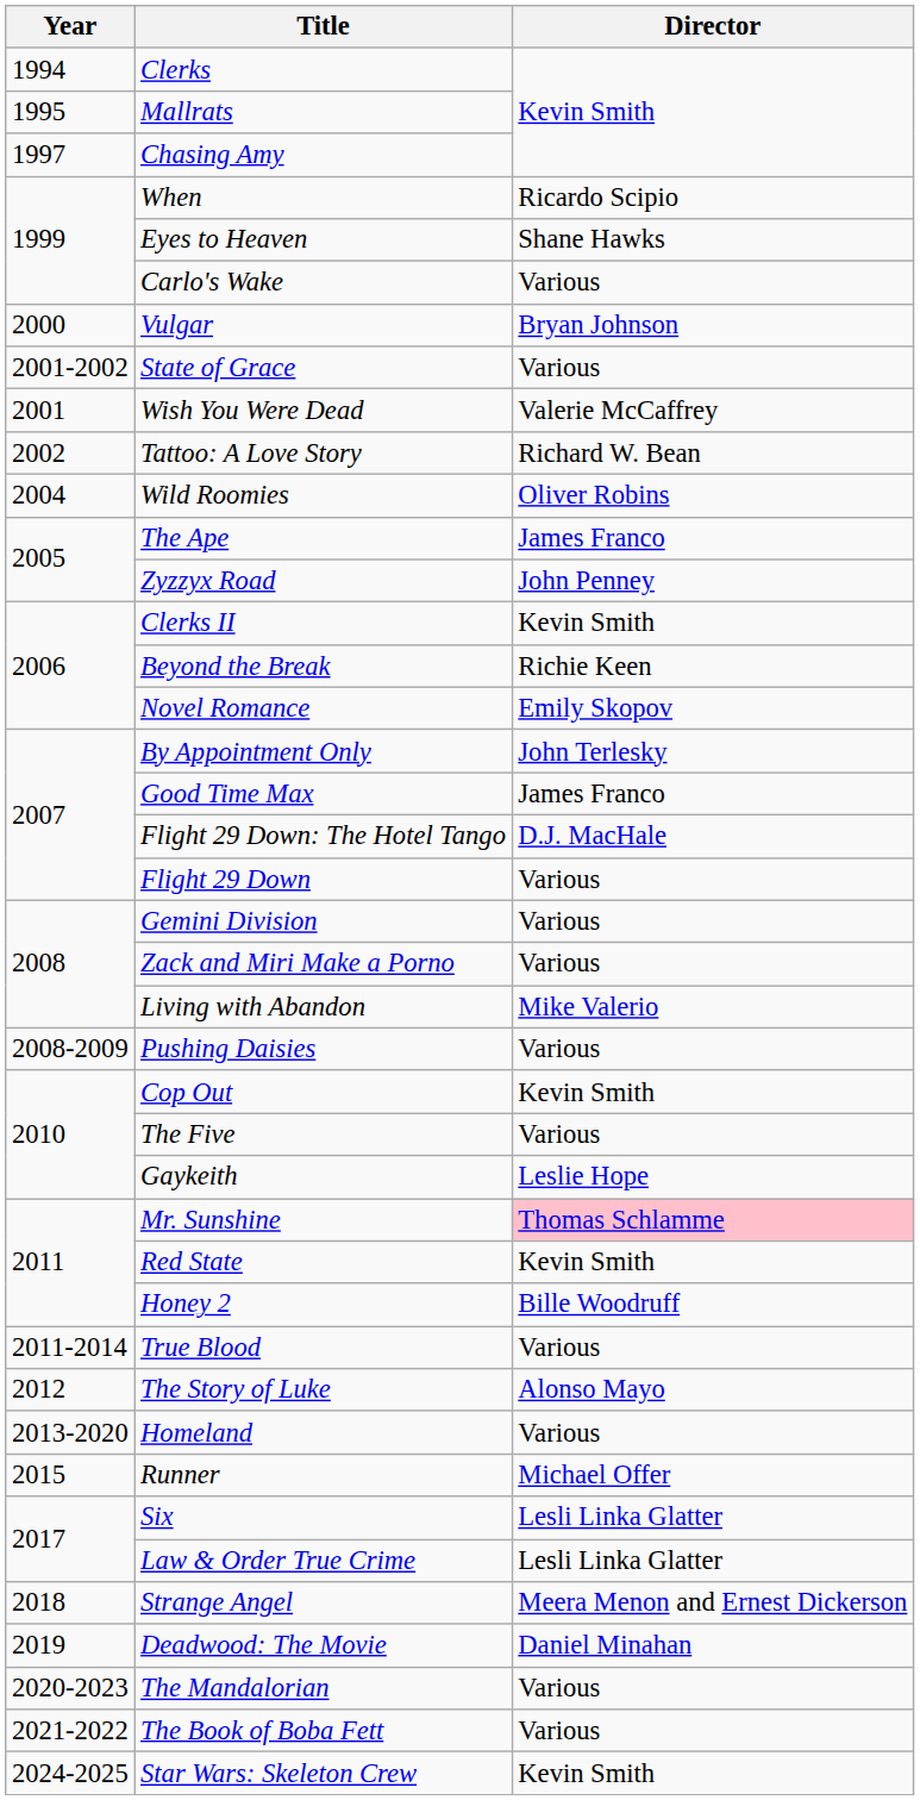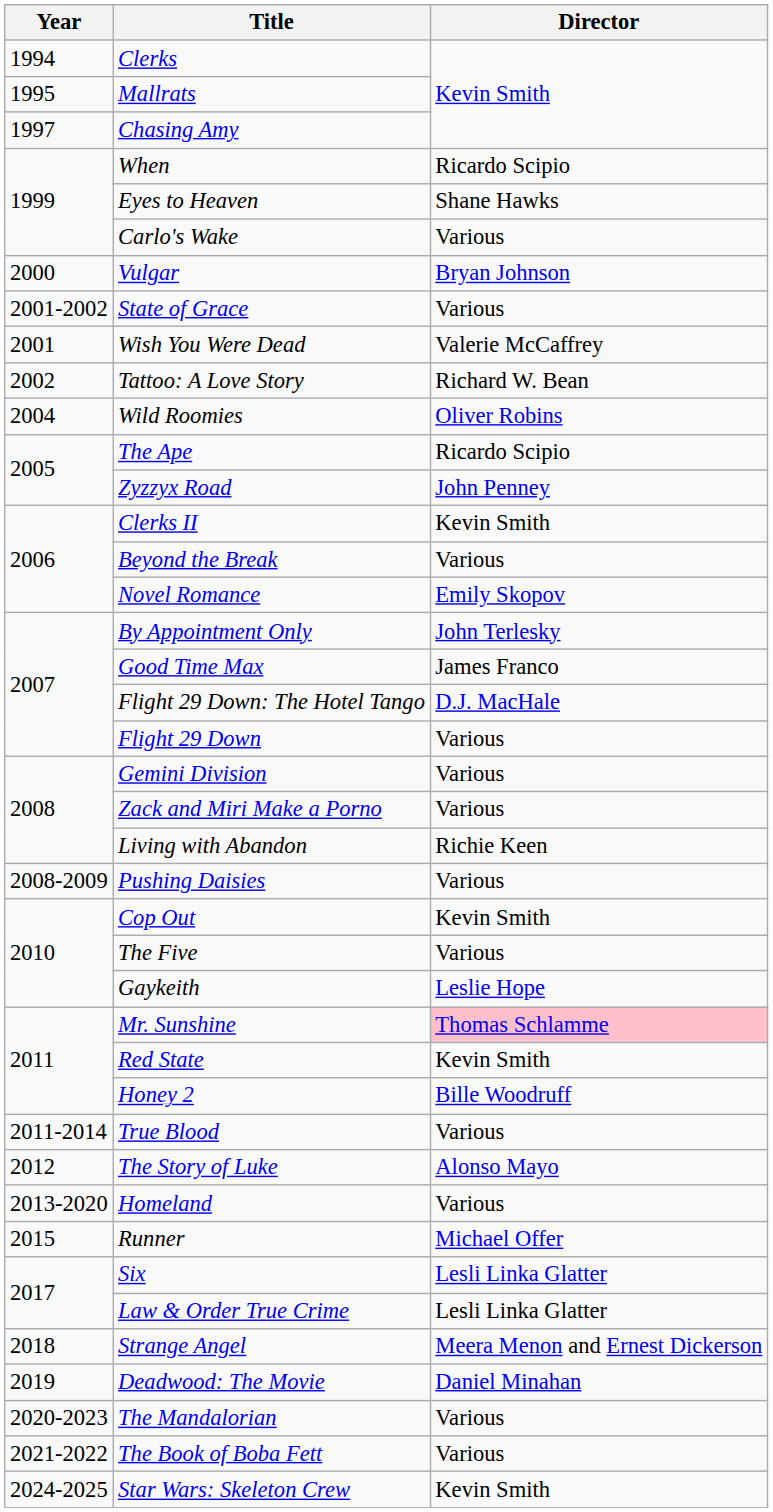 <table class="wikitable">
 <tr>
 <th>Year</th>
 <th>Title</th>
 <th>Director</th>
 </tr>
 <tr>
 <td>1994</td>
 <td><em><a href='#'>Clerks</a></em></td>
 <td rowspan="3"><a href='#'>Kevin Smith</a></td>
 </tr>
 <tr>
 <td>1995</td>
 <td><em><a href='#'>Mallrats</a></em></td>
 </tr>
 <tr>
 <td>1997</td>
 <td><em><a href='#'>Chasing Amy</a></em></td>
 </tr>
 <tr>
 <td rowspan="3">1999</td>
 <td><em>When</em></td>
 <td>Ricardo Scipio</td>
 </tr>
 <tr>
 <td><em>Eyes to Heaven</em></td>
 <td>Shane Hawks</td>
 </tr>
 <tr>
 <td><em>Carlo's Wake</em></td>
 <td>Various</td>
 </tr>
 <tr>
 <td>2000</td>
 <td><em><a href='#'>Vulgar</a></em></td>
 <td><a href='#'>Bryan Johnson</a></td>
 </tr>
 <tr>
 <td>2001-2002</td>
 <td><em><a href='#'>State of Grace</a></em></td>
 <td>Various</td>
 </tr>
 <tr>
 <td>2001</td>
 <td><em>Wish You Were Dead</em></td>
 <td>Valerie McCaffrey</td>
 </tr>
 <tr>
 <td>2002</td>
 <td><em>Tattoo: A Love Story</em></td>
 <td>Richard W. Bean</td>
 </tr>
 <tr>
 <td>2004</td>
 <td><em>Wild Roomies</em></td>
 <td><a href='#'>Oliver Robins</a></td>
 </tr>
 <tr>
 <td rowspan="2">2005</td>
 <td><em><a href='#'>The Ape</a></em></td>
-<td><a href='#'>James Franco</a></td>
+<td>Ricardo Scipio</td>
 </tr>
 <tr>
 <td><em><a href='#'>Zyzzyx Road</a></em></td>
 <td><a href='#'>John Penney</a></td>
 </tr>
 <tr>
 <td rowspan="3">2006</td>
 <td><em><a href='#'>Clerks II</a></em></td>
 <td>Kevin Smith</td>
 </tr>
 <tr>
 <td><em><a href='#'>Beyond the Break</a></em></td>
-<td>Richie Keen</td>
+<td>Various</td>
 </tr>
 <tr>
 <td><em><a href='#'>Novel Romance</a></em></td>
 <td><a href='#'>Emily Skopov</a></td>
 </tr>
 <tr>
 <td rowspan="4">2007</td>
 <td><em><a href='#'>By Appointment Only</a></em></td>
 <td><a href='#'>John Terlesky</a></td>
 </tr>
 <tr>
 <td><em><a href='#'>Good Time Max</a></em></td>
 <td>James Franco</td>
 </tr>
 <tr>
 <td><em>Flight 29 Down: The Hotel Tango</em></td>
 <td><a href='#'>D.J. MacHale</a></td>
 </tr>
 <tr>
 <td><em><a href='#'>Flight 29 Down</a></em></td>
 <td>Various</td>
 </tr>
 <tr>
 <td rowspan="3">2008</td>
 <td><em><a href='#'>Gemini Division</a></em></td>
 <td>Various</td>
 </tr>
 <tr>
 <td><em><a href='#'>Zack and Miri Make a Porno</a></em></td>
 <td>Various</td>
 </tr>
 <tr>
 <td><em>Living with Abandon</em></td>
-<td><a href='#'>Mike Valerio</a></td>
+<td>Richie Keen</td>
 </tr>
 <tr>
 <td>2008-2009</td>
 <td><em><a href='#'>Pushing Daisies</a></em></td>
 <td>Various</td>
 </tr>
 <tr>
 <td rowspan="3">2010</td>
 <td><em><a href='#'>Cop Out</a></em></td>
 <td>Kevin Smith</td>
 </tr>
 <tr>
 <td><em>The Five</em></td>
 <td>Various</td>
 </tr>
 <tr>
 <td><em>Gaykeith</em></td>
 <td><a href='#'>Leslie Hope</a></td>
 </tr>
 <tr>
 <td rowspan="3">2011</td>
 <td><em><a href='#'>Mr. Sunshine</a></em></td>
 <td style="background: pink;"><a href='#'>Thomas Schlamme</a></td>
 </tr>
 <tr>
 <td><em><a href='#'>Red State</a></em></td>
 <td>Kevin Smith</td>
 </tr>
 <tr>
 <td><em><a href='#'>Honey 2</a></em></td>
 <td><a href='#'>Bille Woodruff</a></td>
 </tr>
 <tr>
 <td>2011-2014</td>
 <td><em><a href='#'>True Blood</a></em></td>
 <td>Various</td>
 </tr>
 <tr>
 <td>2012</td>
 <td><em><a href='#'>The Story of Luke</a></em></td>
 <td><a href='#'>Alonso Mayo</a></td>
 </tr>
 <tr>
 <td>2013-2020</td>
 <td><em><a href='#'>Homeland</a></em></td>
 <td>Various</td>
 </tr>
 <tr>
 <td>2015</td>
 <td><em>Runner</em></td>
 <td><a href='#'>Michael Offer</a></td>
 </tr>
 <tr>
 <td rowspan="2">2017</td>
 <td><em><a href='#'>Six</a></em></td>
 <td><a href='#'>Lesli Linka Glatter</a></td>
 </tr>
 <tr>
 <td><em><a href='#'>Law & Order True Crime</a></em></td>
 <td>Lesli Linka Glatter</td>
 </tr>
 <tr>
 <td>2018</td>
 <td><em><a href='#'>Strange Angel</a></em></td>
 <td><a href='#'>Meera Menon</a> and <a href='#'>Ernest Dickerson</a></td>
 </tr>
 <tr>
 <td>2019</td>
 <td><em><a href='#'>Deadwood: The Movie</a></em></td>
 <td><a href='#'>Daniel Minahan</a></td>
 </tr>
 <tr>
 <td>2020-2023</td>
 <td><em><a href='#'>The Mandalorian</a></em></td>
 <td>Various</td>
 </tr>
 <tr>
 <td>2021-2022</td>
 <td><em><a href='#'>The Book of Boba Fett</a></em></td>
 <td>Various</td>
 </tr>
 <tr>
 <td>2024-2025</td>
 <td><em><a href='#'>Star Wars: Skeleton Crew</a></em></td>
 <td>Kevin Smith</td>
 </tr>
 </table>
